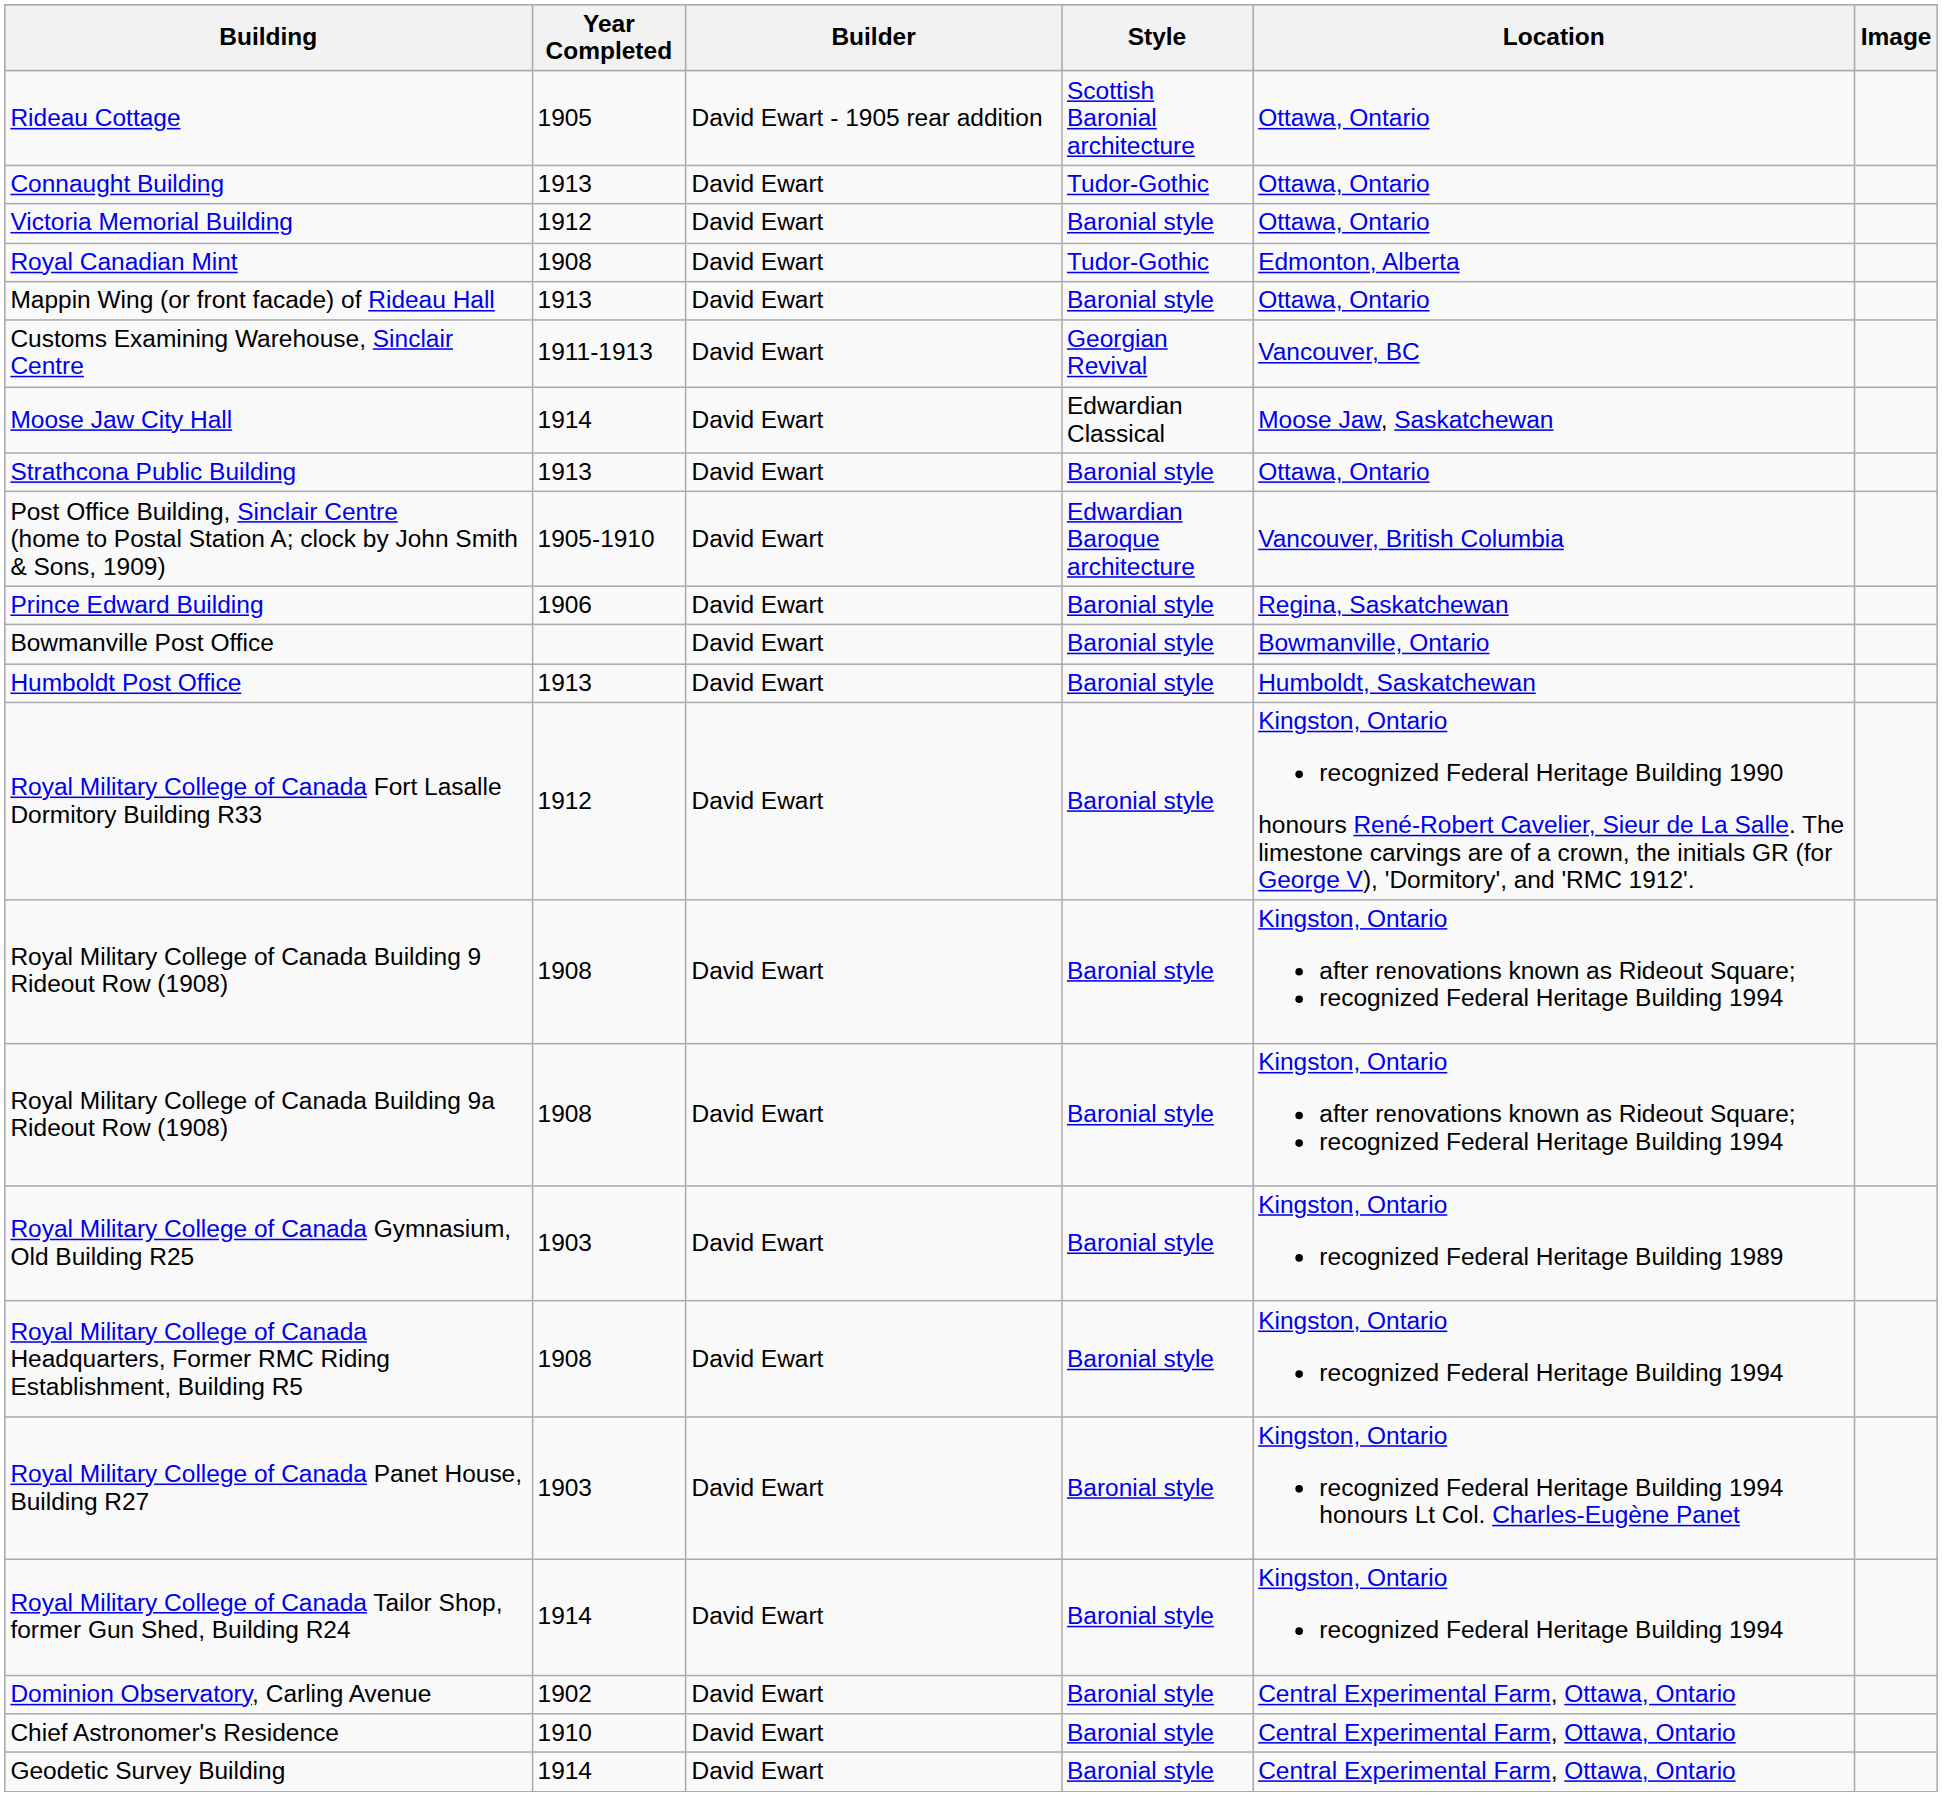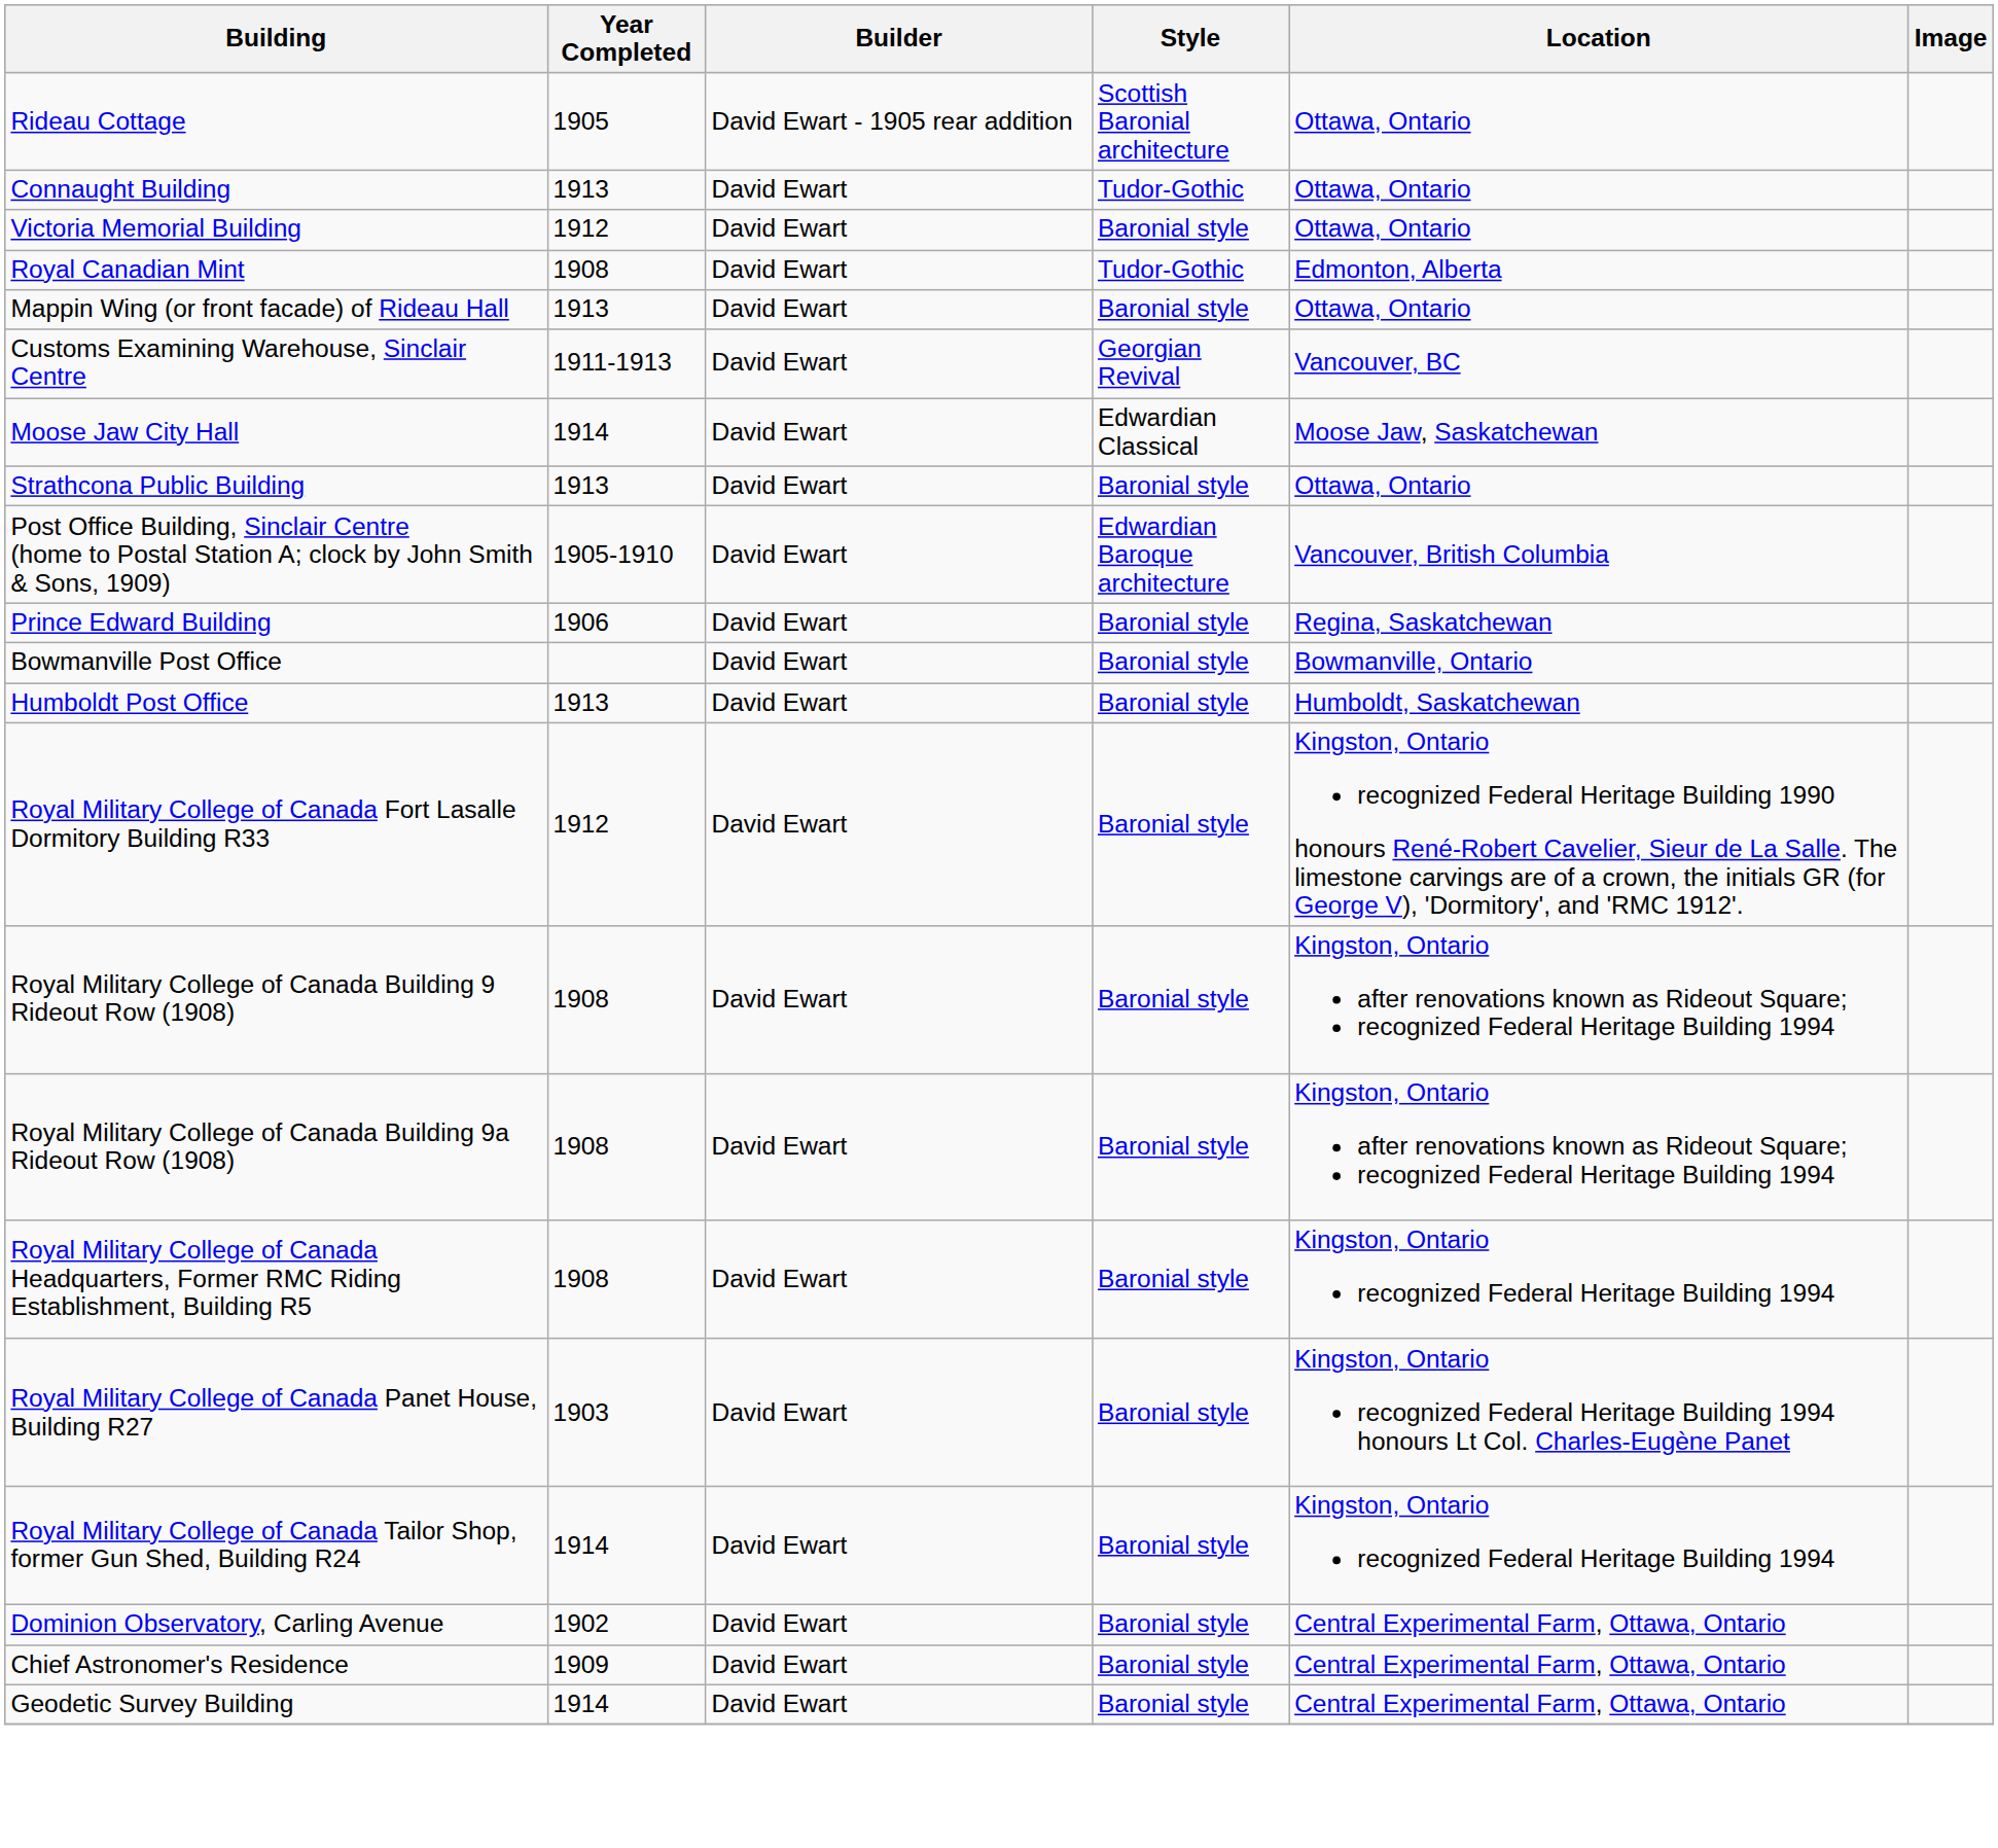 <table class="wikitable sortable" style="margin:1em auto;">
 <tr style="background:lightblue;">
 <th width=28%>Building</th>
 <th width=8%>Year Completed</th>
 <th width=20%>Builder</th>
 <th width=10%>Style</th>
 <th width=32%>Location</th>
 <th width=7%>Image</th>
 </tr>
 <tr>
 <td><a href='#'>Rideau Cottage</a></td>
 <td>1905</td>
 <td>David Ewart - 1905 rear addition</td>
 <td><a href='#'>Scottish Baronial architecture</a></td>
 <td><a href='#'>Ottawa, Ontario</a></td>
 <td></td>
 </tr>
 <tr>
 <td><a href='#'>Connaught Building</a></td>
 <td>1913</td>
 <td>David Ewart</td>
 <td><a href='#'>Tudor-Gothic</a></td>
 <td><a href='#'>Ottawa, Ontario</a></td>
 <td></td>
 </tr>
 <tr>
 <td><a href='#'>Victoria Memorial Building</a></td>
 <td>1912</td>
 <td>David Ewart</td>
 <td><a href='#'>Baronial style</a></td>
 <td><a href='#'>Ottawa, Ontario</a></td>
 <td></td>
 </tr>
 <tr>
 <td><a href='#'>Royal Canadian Mint</a></td>
 <td>1908</td>
 <td>David Ewart</td>
 <td><a href='#'>Tudor-Gothic</a></td>
 <td><a href='#'>Edmonton, Alberta</a></td>
 <td></td>
 </tr>
 <tr>
 <td>Mappin Wing (or front facade) of <a href='#'>Rideau Hall</a></td>
 <td>1913</td>
 <td>David Ewart</td>
 <td><a href='#'>Baronial style</a></td>
 <td><a href='#'>Ottawa, Ontario</a></td>
 <td></td>
 </tr>
 <tr>
 <td>Customs Examining Warehouse, <a href='#'>Sinclair Centre</a></td>
 <td>1911-1913</td>
 <td>David Ewart</td>
 <td><a href='#'>Georgian Revival</a></td>
 <td><a href='#'>Vancouver, BC</a></td>
 <td></td>
 </tr>
 <tr>
 <td><a href='#'>Moose Jaw City Hall</a></td>
 <td>1914</td>
 <td>David Ewart</td>
 <td>Edwardian Classical</td>
 <td><a href='#'>Moose Jaw</a>, <a href='#'>Saskatchewan</a></td>
 <td></td>
 </tr>
 <tr>
 <td><a href='#'>Strathcona Public Building</a></td>
 <td>1913</td>
 <td>David Ewart</td>
 <td><a href='#'>Baronial style</a></td>
 <td><a href='#'>Ottawa, Ontario</a></td>
 <td></td>
 </tr>
 <tr>
 <td>Post Office Building, <a href='#'>Sinclair Centre</a> <br> (home to Postal Station A; clock by John Smith & Sons, 1909)</td>
 <td>1905-1910</td>
 <td>David Ewart</td>
 <td><a href='#'>Edwardian Baroque architecture</a></td>
 <td><a href='#'>Vancouver, British Columbia</a></td>
 <td></td>
 </tr>
 <tr>
 <td><a href='#'>Prince Edward Building</a></td>
 <td>1906</td>
 <td>David Ewart</td>
 <td><a href='#'>Baronial style</a></td>
 <td><a href='#'>Regina, Saskatchewan</a></td>
 <td></td>
 </tr>
 <tr>
 <td>Bowmanville Post Office</td>
 <td></td>
 <td>David Ewart</td>
 <td><a href='#'>Baronial style</a></td>
 <td><a href='#'>Bowmanville, Ontario</a></td>
 <td></td>
 </tr>
 <tr>
 <td><a href='#'>Humboldt Post Office</a></td>
 <td>1913</td>
 <td>David Ewart</td>
 <td><a href='#'>Baronial style</a></td>
 <td><a href='#'>Humboldt, Saskatchewan</a></td>
 <td></td>
 </tr>
 <tr>
 <td><a href='#'>Royal Military College of Canada</a> Fort Lasalle Dormitory Building R33</td>
 <td>1912</td>
 <td>David Ewart</td>
 <td><a href='#'>Baronial style</a></td>
 <td><a href='#'>Kingston, Ontario</a><br><ul><li>recognized Federal Heritage Building 1990 </li></ul>honours <a href='#'>René-Robert Cavelier, Sieur de La Salle</a>. The limestone carvings are of a crown, the initials GR (for <a href='#'>George V</a>), 'Dormitory', and 'RMC 1912'.</td>
 <td></td>
 </tr>
 <tr>
 <td>Royal Military College of Canada Building 9 Rideout Row (1908)</td>
 <td>1908</td>
 <td>David Ewart</td>
 <td><a href='#'>Baronial style</a></td>
 <td><a href='#'>Kingston, Ontario</a><br><ul><li>after renovations known as Rideout Square;</li><li>recognized Federal Heritage Building 1994</li></ul></td>
 <td></td>
 </tr>
 <tr>
 <td>Royal Military College of Canada Building 9a Rideout Row (1908)</td>
 <td>1908</td>
 <td>David Ewart</td>
 <td><a href='#'>Baronial style</a></td>
 <td><a href='#'>Kingston, Ontario</a><br><ul><li>after renovations known as Rideout Square;</li><li>recognized Federal Heritage Building 1994</li></ul></td>
 <td></td>
 </tr>
 <tr>
-<td><a href='#'>Royal Military College of Canada</a> Gymnasium, Old Building R25</td>
-<td>1903</td>
-<td>David Ewart</td>
-<td><a href='#'>Baronial style</a></td>
-<td><a href='#'>Kingston, Ontario</a><br><ul><li>recognized Federal Heritage Building 1989</li></ul></td>
-<td></td>
-</tr>
-<tr>
 <td><a href='#'>Royal Military College of Canada</a> Headquarters, Former RMC Riding Establishment, Building R5</td>
 <td>1908</td>
 <td>David Ewart</td>
 <td><a href='#'>Baronial style</a></td>
 <td><a href='#'>Kingston, Ontario</a><br><ul><li>recognized Federal Heritage Building 1994 </li></ul></td>
 <td></td>
 </tr>
 <tr>
 <td><a href='#'>Royal Military College of Canada</a> Panet House, Building R27</td>
 <td>1903</td>
 <td>David Ewart</td>
 <td><a href='#'>Baronial style</a></td>
 <td><a href='#'>Kingston, Ontario</a><br><ul><li>recognized Federal Heritage Building 1994  honours Lt Col. <a href='#'>Charles-Eugène Panet</a></li></ul></td>
 <td></td>
 </tr>
 <tr>
 <td><a href='#'>Royal Military College of Canada</a> Tailor Shop, former Gun Shed, Building R24</td>
 <td>1914</td>
 <td>David Ewart</td>
 <td><a href='#'>Baronial style</a></td>
 <td><a href='#'>Kingston, Ontario</a><br><ul><li>recognized Federal Heritage Building 1994 </li></ul></td>
 <td></td>
 </tr>
 <tr>
 <td><a href='#'>Dominion Observatory</a>, Carling Avenue</td>
 <td>1902</td>
 <td>David Ewart</td>
 <td><a href='#'>Baronial style</a></td>
 <td><a href='#'>Central Experimental Farm</a>, <a href='#'>Ottawa, Ontario</a></td>
 <td></td>
 </tr>
 <tr>
 <td>Chief Astronomer's Residence</td>
-<td>1910</td>
+<td>1909</td>
 <td>David Ewart</td>
 <td><a href='#'>Baronial style</a></td>
 <td><a href='#'>Central Experimental Farm</a>, <a href='#'>Ottawa, Ontario</a></td>
 <td></td>
 </tr>
 <tr>
 <td>Geodetic Survey Building</td>
 <td>1914</td>
 <td>David Ewart</td>
 <td><a href='#'>Baronial style</a></td>
 <td><a href='#'>Central Experimental Farm</a>, <a href='#'>Ottawa, Ontario</a></td>
 <td></td>
 </tr>
 <tr>
 </tr>
 </table>
